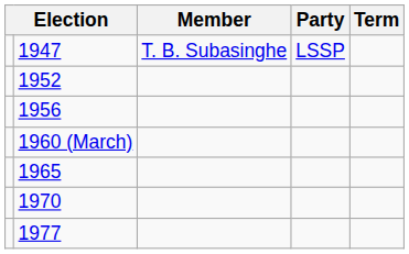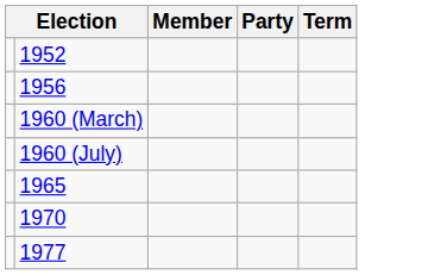 <table class="wikitable">
 <tr>
 <th colspan="2">Election</th>
 <th>Member</th>
 <th>Party</th>
 <th>Term</th>
-</tr>
-<tr>
-<td style="background-color: "></td>
-<td><a href='#'>1947</a></td>
-<td><a href='#'>T. B. Subasinghe</a></td>
-<td><a href='#'>LSSP</a></td>
-<td></td>
 </tr>
 <tr>
 <td style="background-color: "></td>
 <td><a href='#'>1952</a></td>
 <td></td>
 <td></td>
 <td></td>
 </tr>
 <tr>
 <td style="background-color: "></td>
 <td><a href='#'>1956</a></td>
 <td></td>
 <td></td>
 <td></td>
 </tr>
 <tr>
 <td style="background-color: "></td>
 <td><a href='#'>1960 (March)</a></td>
+<td></td>
+<td></td>
+<td></td>
+</tr>
+<tr>
+<td style="background-color: "></td>
+<td><a href='#'>1960 (July)</a></td>
 <td></td>
 <td></td>
 <td></td>
 </tr>
 <tr>
 <td style="background-color: "></td>
 <td><a href='#'>1965</a></td>
 <td></td>
 <td></td>
 <td></td>
 </tr>
 <tr>
 <td style="background-color: "></td>
 <td><a href='#'>1970</a></td>
 <td></td>
 <td></td>
 <td></td>
 </tr>
 <tr>
 <td style="background-color: "></td>
 <td><a href='#'>1977</a></td>
 <td></td>
 <td></td>
 <td></td>
 </tr>
 </table>
